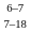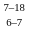 <table style="text-align:center">
 <tr>
 <th width=200></th>
 <th width=100></th>
 <th width=200></th>
 </tr>
 <tr>
 <td align=right></td>
-<td>6–7</td>
+<td>7–18</td>
 <td align=left><strong></strong></td>
 </tr>
 <tr>
 <td align=right></td>
-<td>7–18</td>
+<td>6–7</td>
 <td align=left><strong></strong></td>
 </tr>
 </table>
